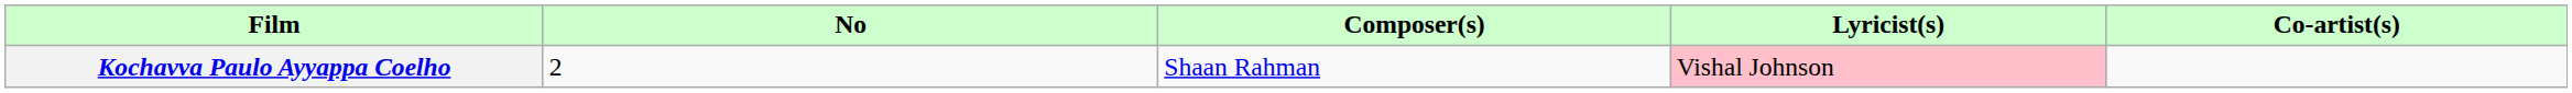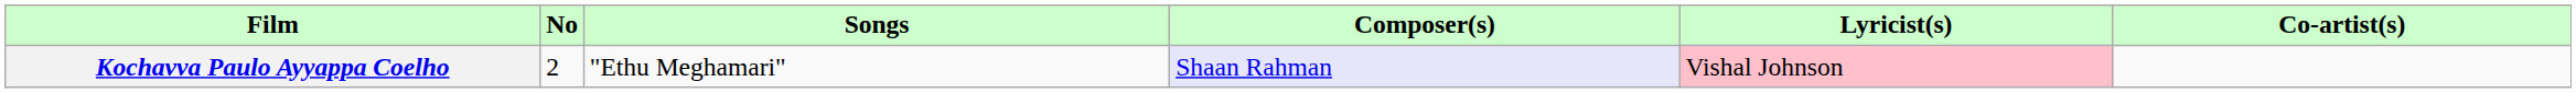 <table class="wikitable plainrowheaders" width="100%" textcolor:#000;">
 <tr style="background:#cfc; text-align:center;">
 <td scope="col" width="21%"><strong>Film</strong></td>
 <td><strong>No</strong></td>
+<td scope="col" width="23%"><strong>Songs</strong></td>
 <td scope="col" width="20%"><strong>Composer(s)</strong></td>
 <td scope="col" width="17%"><strong>Lyricist(s)</strong></td>
 <td scope="col" width="18%"><strong>Co-artist(s)</strong></td>
 </tr>
 <tr>
 <th scope="row"><em><a href='#'>Kochavva Paulo Ayyappa Coelho</a></em></th>
 <td>2</td>
-<td><a href='#'>Shaan Rahman</a></td>
+<td>"Ethu Meghamari"</td>
+<td style="background: lavender;"><a href='#'>Shaan Rahman</a></td>
 <td style="background: pink;">Vishal Johnson</td>
 <td></td>
 </tr>
 </table>
